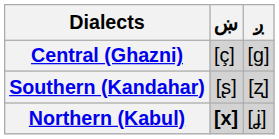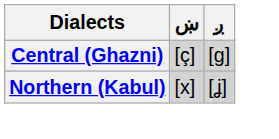 <table class="wikitable" align="center">
 <tr>
 <th style="padding:5px;">Dialects</th>
 <th align = «center»><span>ښ</span></th>
 <th align = «center»><span>ږ</span></th>
 </tr>
 <tr style="background:LightGrey">
 <th align = «left»><a href='#'>Central (Ghazni)</a></th>
 <td align = «center»>[ç]</td>
 <td align = «center»>[ɡ]</td>
 </tr>
 <tr style="background:LightGrey">
-<th align = «left»><a href='#'>Southern (Kandahar)</a></th>
-<td align = "center">[ʂ]</td>
-<td align = "center">[ʐ]</td>
-</tr>
-<tr style="background:LightGrey">
 <th align = «left»><a href='#'>Northern (Kabul)</a></th>
-<td align = «center»><strong>[x]</strong></td>
+<td align = «center»>[x]</td>
 <td align = «center»>[ʝ]</td>
 </tr>
 </table>
